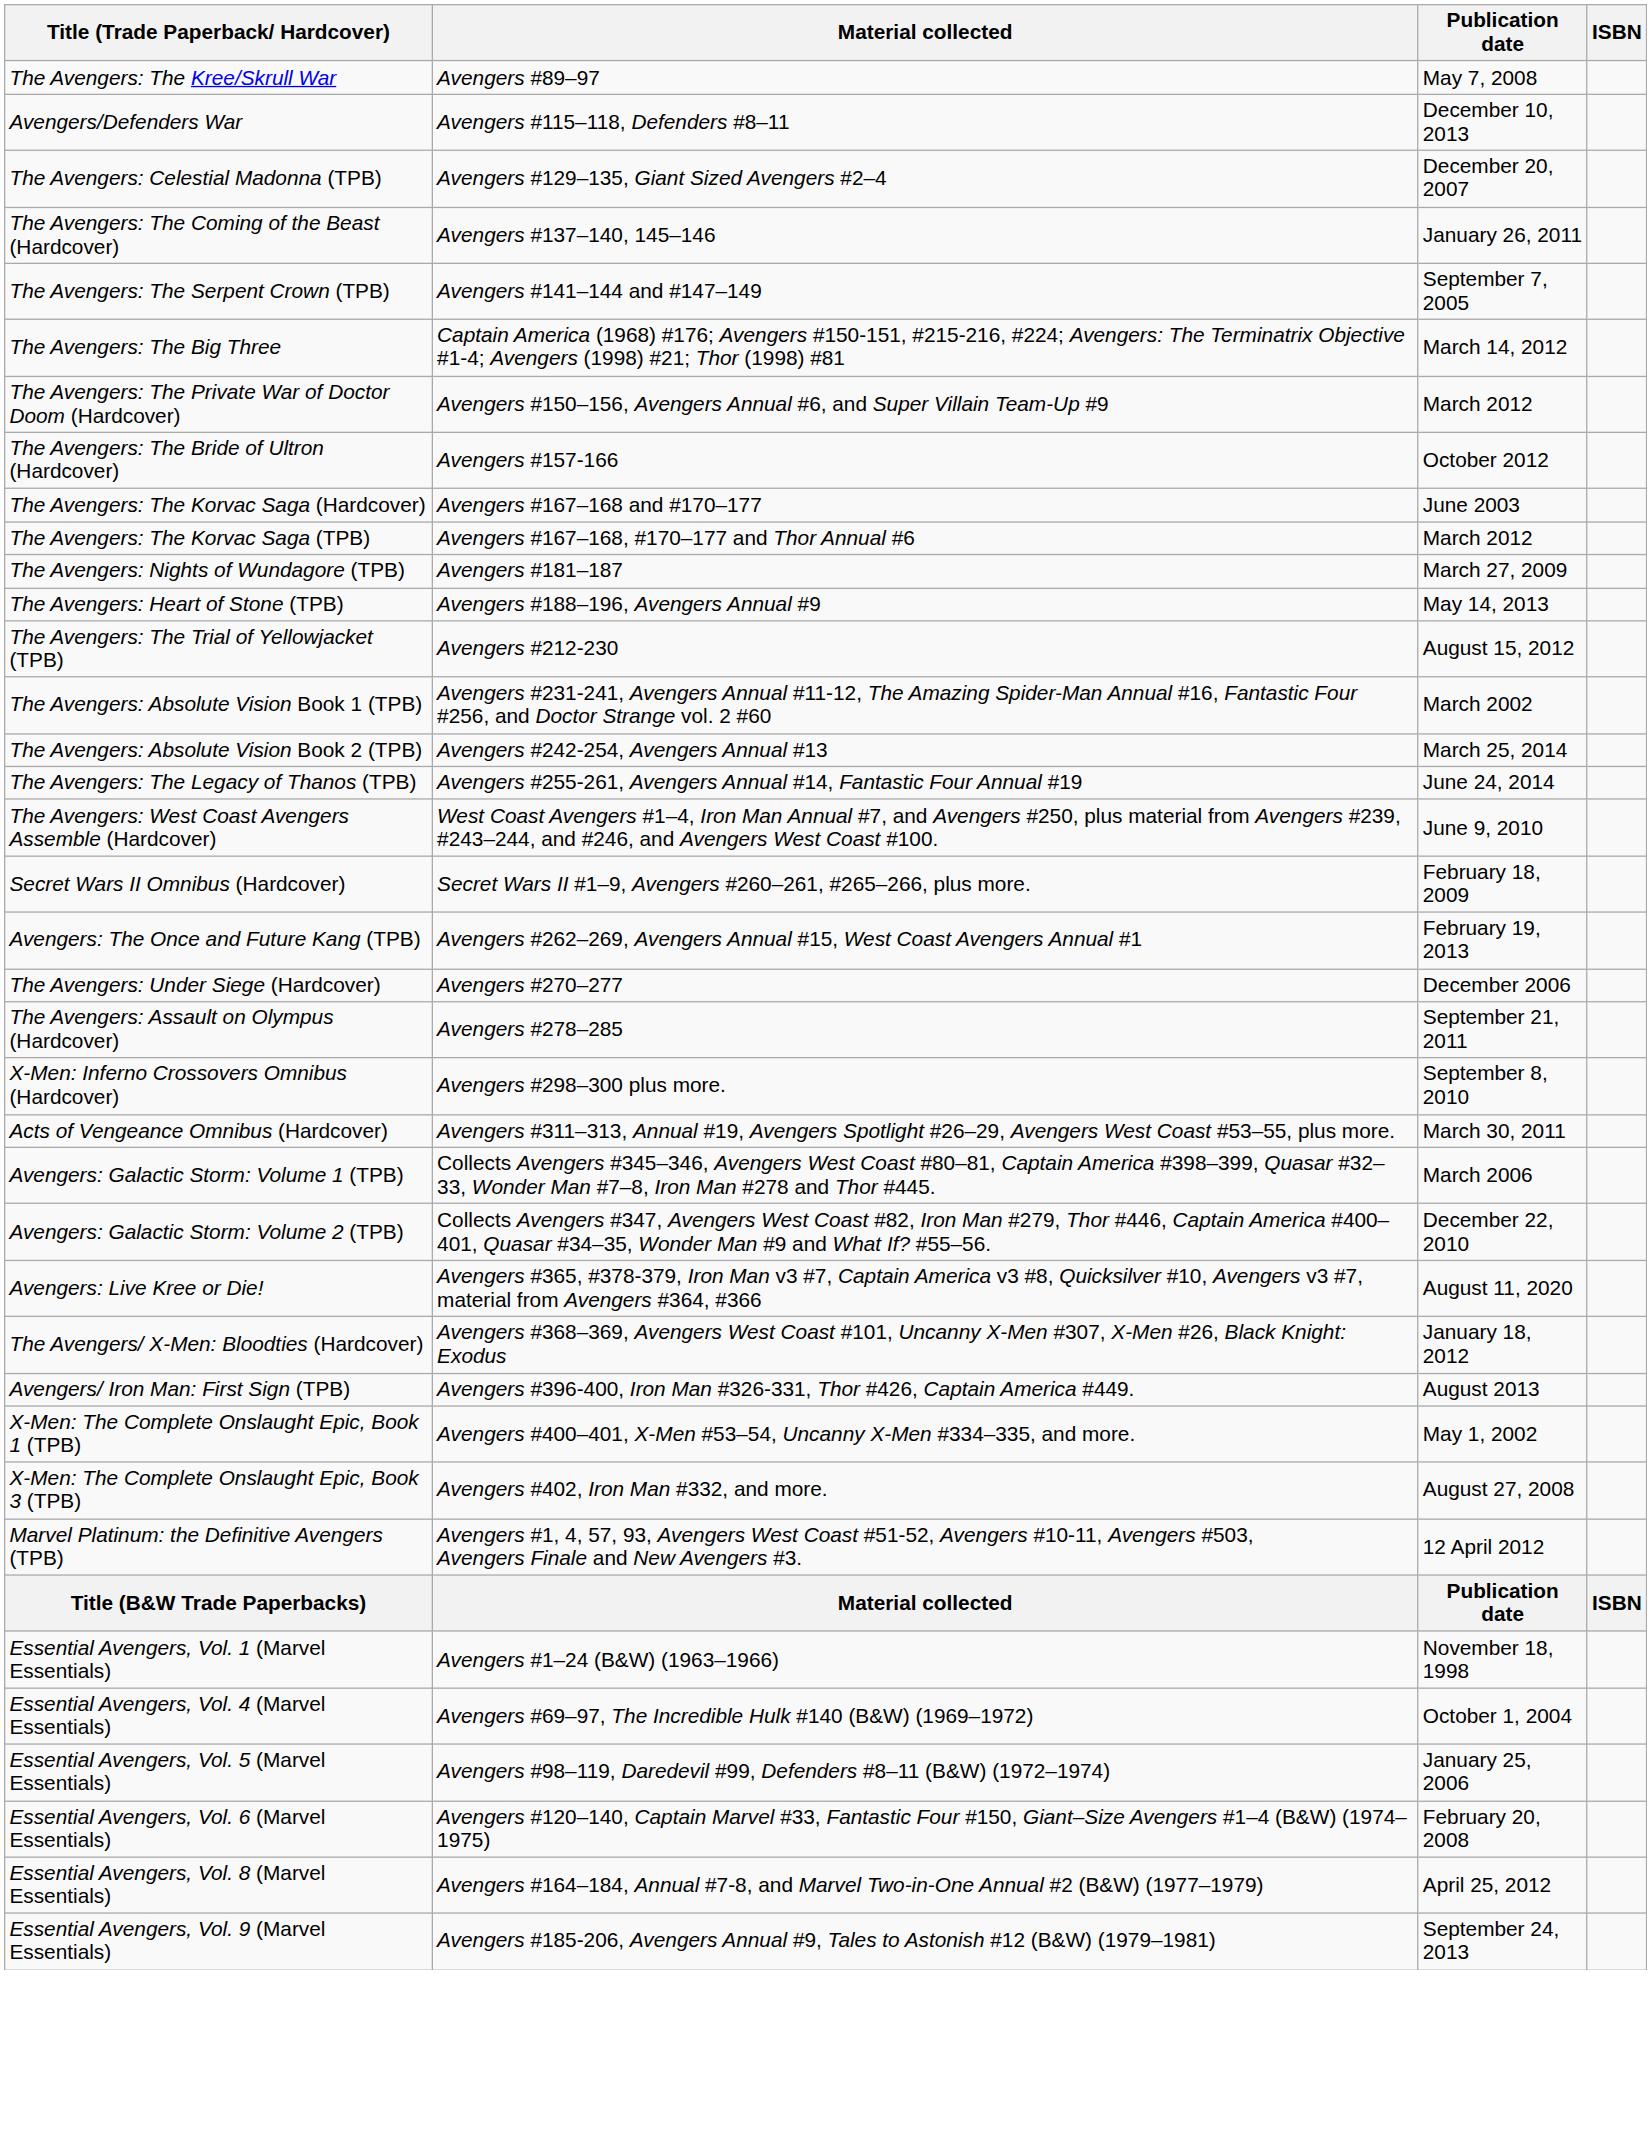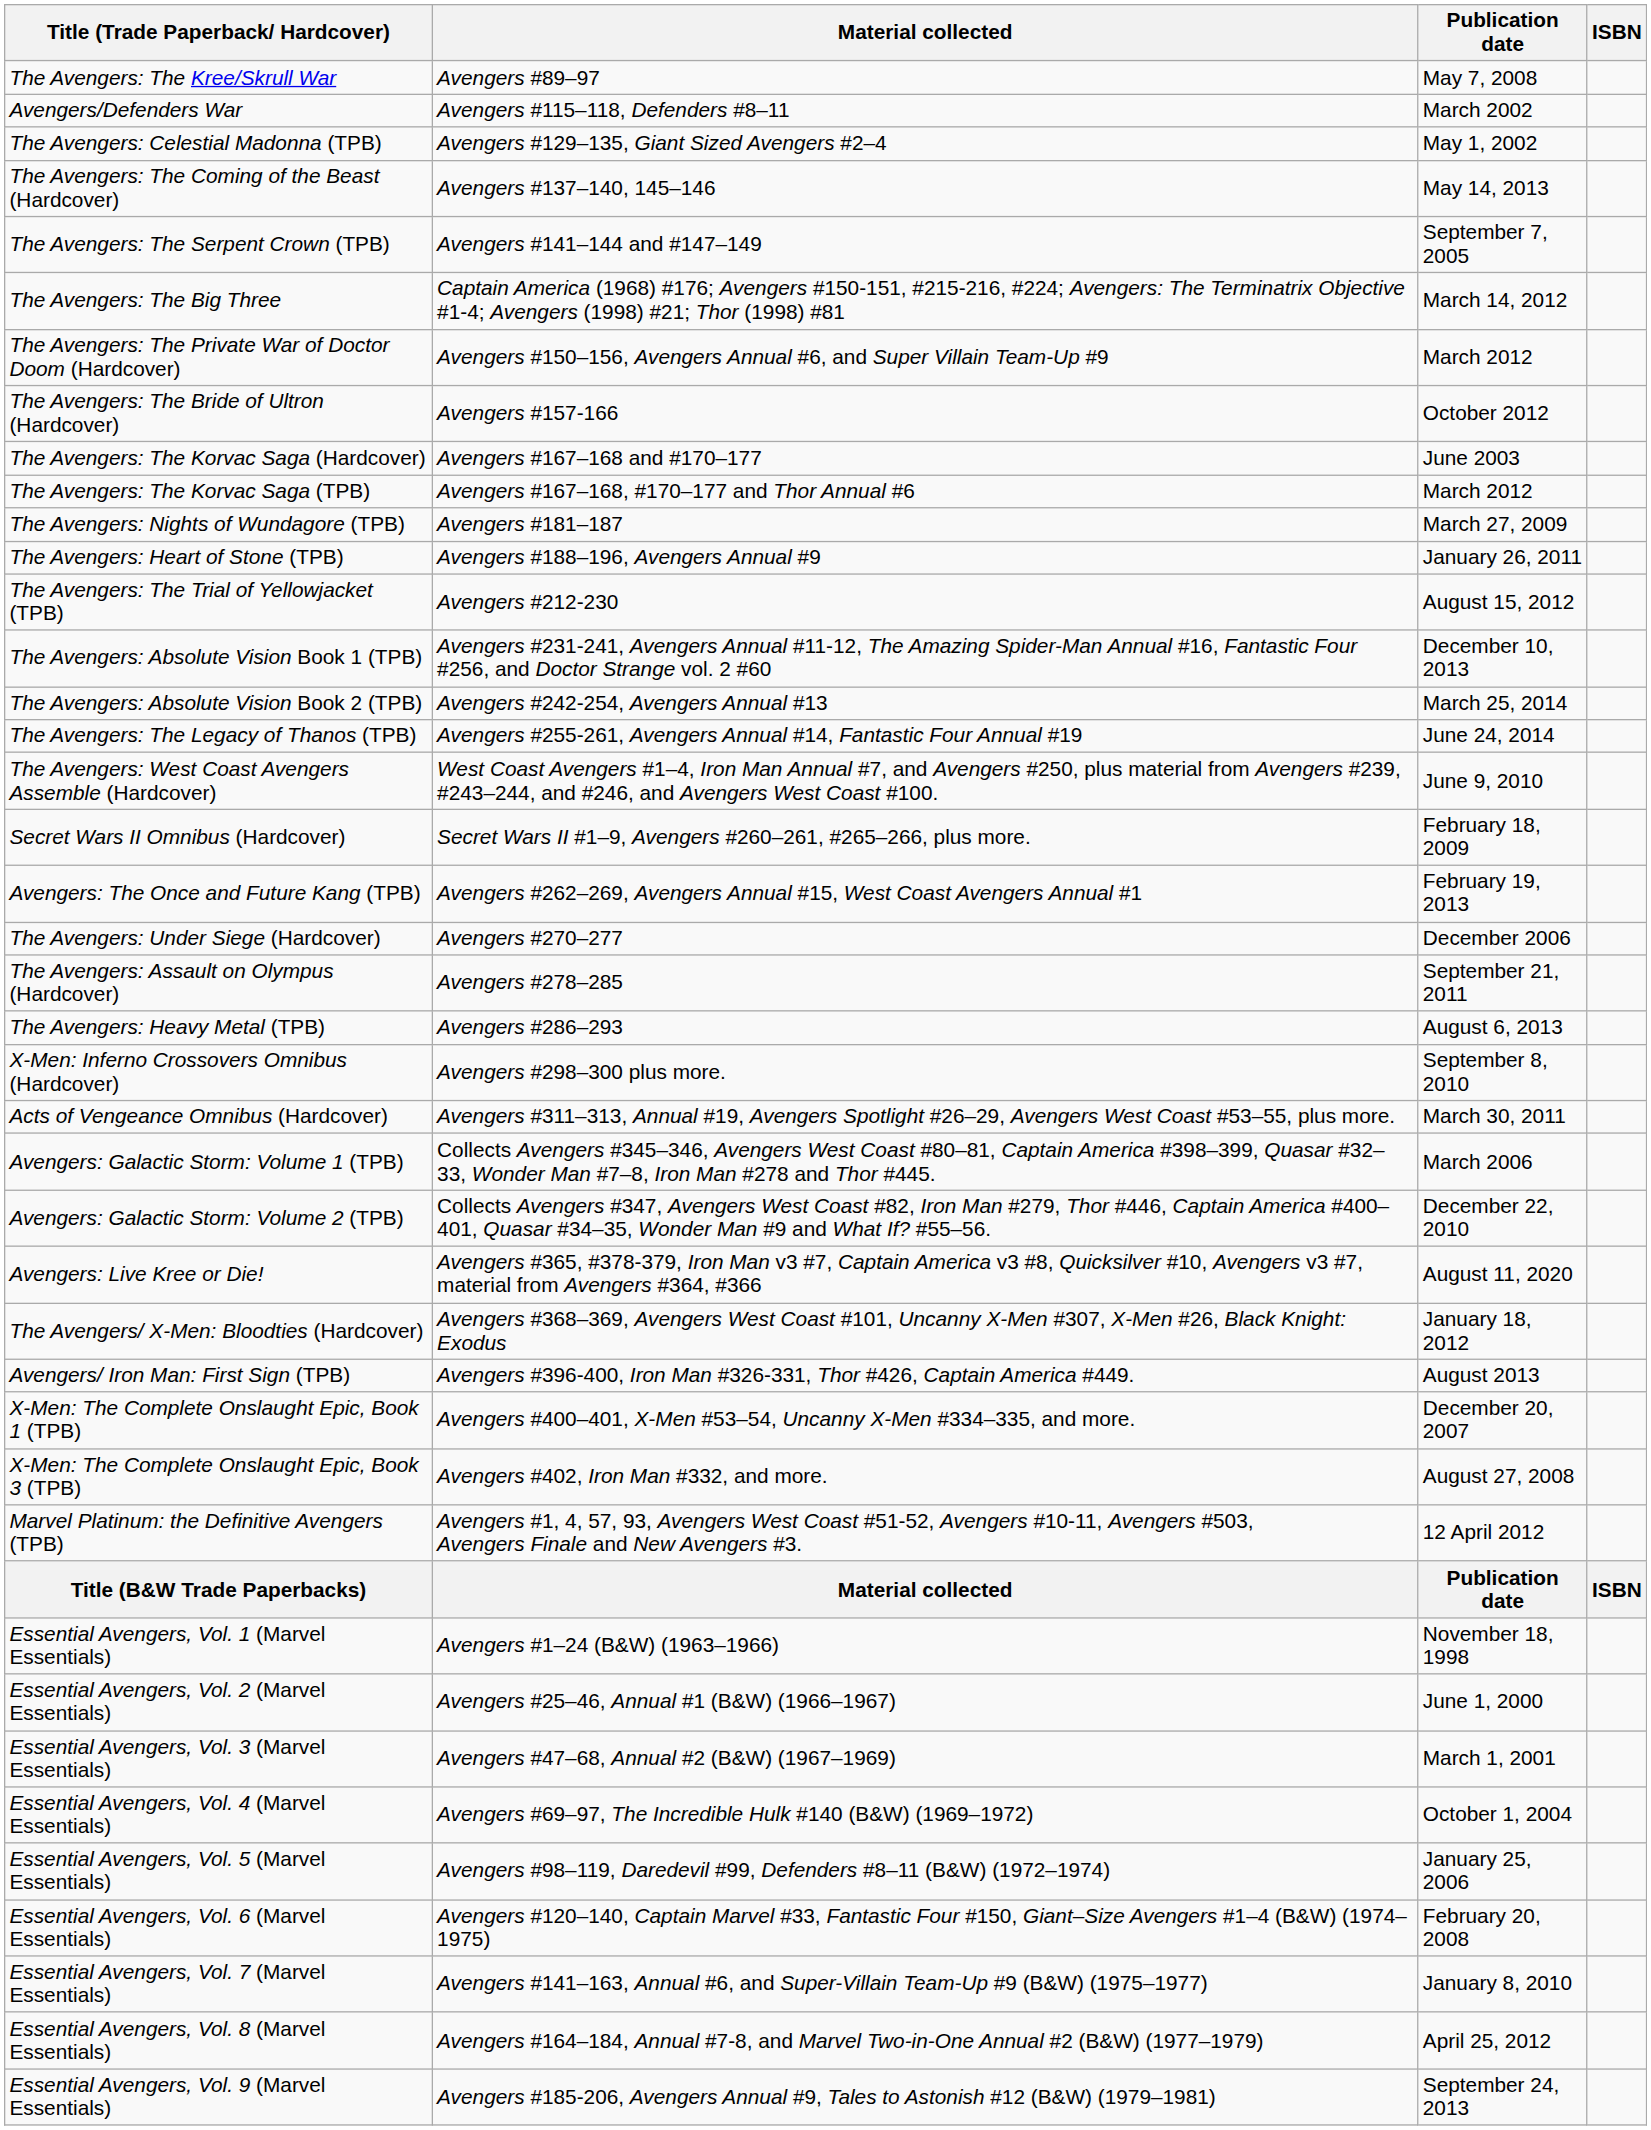 <table class="wikitable" style="width:100%;">
 <tr>
 <th>Title (Trade Paperback/ Hardcover)</th>
 <th>Material collected</th>
 <th>Publication date</th>
 <th>ISBN</th>
 </tr>
 <tr>
 <td><em>The Avengers: The <a href='#'>Kree/Skrull War</a></em></td>
 <td><em>Avengers</em> #89–97</td>
 <td>May 7, 2008</td>
 <td></td>
 </tr>
 <tr>
 <td><em>Avengers/Defenders War</em></td>
 <td><em>Avengers</em> #115–118, <em>Defenders</em> #8–11</td>
-<td>December 10, 2013</td>
+<td>March 2002</td>
 <td></td>
 </tr>
 <tr>
 <td><em>The Avengers: Celestial Madonna</em> (TPB)</td>
 <td><em>Avengers</em> #129–135, <em>Giant Sized Avengers</em> #2–4</td>
-<td>December 20, 2007</td>
+<td>May 1, 2002</td>
 <td></td>
 </tr>
 <tr>
 <td><em>The Avengers: The Coming of the Beast</em> (Hardcover)</td>
 <td><em>Avengers</em> #137–140, 145–146</td>
-<td>January 26, 2011</td>
+<td>May 14, 2013</td>
 <td></td>
 </tr>
 <tr>
 <td><em>The Avengers: The Serpent Crown</em> (TPB)</td>
 <td><em>Avengers</em> #141–144 and #147–149</td>
 <td>September 7, 2005</td>
 <td></td>
 </tr>
 <tr>
 <td><em>The Avengers: The Big Three</em></td>
 <td><em>Captain America</em> (1968) #176; <em>Avengers</em> #150-151, #215-216, #224; <em>Avengers: The Terminatrix Objective</em> #1-4; <em>Avengers</em> (1998) #21; <em>Thor</em> (1998) #81</td>
 <td>March 14, 2012</td>
 <td></td>
 </tr>
 <tr>
 <td><em>The Avengers: The Private War of Doctor Doom</em> (Hardcover)</td>
 <td><em>Avengers</em> #150–156, <em>Avengers Annual</em> #6, and <em>Super Villain Team-Up</em> #9</td>
 <td>March 2012</td>
 <td></td>
 </tr>
 <tr>
 <td><em>The Avengers: The Bride of Ultron</em> (Hardcover)</td>
 <td><em>Avengers</em> #157-166</td>
 <td>October 2012</td>
 <td></td>
 </tr>
 <tr>
 <td><em>The Avengers: The Korvac Saga</em> (Hardcover)</td>
 <td><em>Avengers</em> #167–168 and #170–177</td>
 <td>June 2003</td>
 <td></td>
 </tr>
 <tr>
 <td><em>The Avengers: The Korvac Saga</em> (TPB)</td>
 <td><em>Avengers</em> #167–168, #170–177 and <em>Thor Annual</em> #6</td>
 <td>March 2012</td>
 <td></td>
 </tr>
 <tr>
 <td><em>The Avengers: Nights of Wundagore</em> (TPB)</td>
 <td><em>Avengers</em> #181–187</td>
 <td>March 27, 2009</td>
 <td></td>
 </tr>
 <tr>
 <td><em>The Avengers: Heart of Stone</em> (TPB)</td>
 <td><em>Avengers</em> #188–196, <em>Avengers Annual</em> #9</td>
-<td>May 14, 2013</td>
+<td>January 26, 2011</td>
 <td></td>
 </tr>
 <tr>
 <td><em>The Avengers: The Trial of Yellowjacket</em> (TPB)</td>
 <td><em>Avengers</em> #212-230</td>
 <td>August 15, 2012</td>
 <td></td>
 </tr>
 <tr>
 <td><em>The Avengers: Absolute Vision</em> Book 1 (TPB)</td>
 <td><em>Avengers</em> #231-241, <em>Avengers Annual</em> #11-12, <em>The Amazing Spider-Man Annual</em> #16, <em>Fantastic Four</em> #256, and <em>Doctor Strange</em> vol. 2 #60</td>
-<td>March 2002</td>
+<td>December 10, 2013</td>
 <td></td>
 </tr>
 <tr>
 <td><em>The Avengers: Absolute Vision</em> Book 2 (TPB)</td>
 <td><em>Avengers</em> #242-254, <em>Avengers Annual</em> #13</td>
 <td>March 25, 2014</td>
 <td></td>
 </tr>
 <tr>
 <td><em>The Avengers: The Legacy of Thanos</em> (TPB)</td>
 <td><em>Avengers</em> #255-261, <em>Avengers Annual</em> #14, <em>Fantastic Four Annual</em> #19</td>
 <td>June 24, 2014</td>
 <td></td>
 </tr>
 <tr>
 <td><em>The Avengers: West Coast Avengers Assemble</em> (Hardcover)</td>
 <td><em>West Coast Avengers</em> #1–4, <em>Iron Man Annual </em>#7, and <em>Avengers</em> #250, plus material from <em>Avengers</em> #239, #243–244, and #246, and <em>Avengers West Coast</em> #100.</td>
 <td>June 9, 2010</td>
 <td></td>
 </tr>
 <tr>
 <td><em>Secret Wars II Omnibus</em> (Hardcover)</td>
 <td><em>Secret Wars II</em> #1–9, <em>Avengers</em> #260–261, #265–266, plus more.</td>
 <td>February 18, 2009</td>
 <td></td>
 </tr>
 <tr>
 <td><em>Avengers: The Once and Future Kang</em> (TPB)</td>
 <td><em>Avengers</em> #262–269, <em>Avengers Annual</em> #15, <em>West Coast Avengers Annual</em> #1</td>
 <td>February 19, 2013</td>
 <td></td>
 </tr>
 <tr>
 <td><em>The Avengers: Under Siege</em> (Hardcover)</td>
 <td><em>Avengers</em> #270–277</td>
 <td>December 2006</td>
 <td></td>
 </tr>
 <tr>
 <td><em>The Avengers: Assault on Olympus</em> (Hardcover)</td>
 <td><em>Avengers</em> #278–285</td>
 <td>September 21, 2011</td>
+<td></td>
+</tr>
+<tr>
+<td><em>The Avengers: Heavy Metal</em> (TPB)</td>
+<td><em>Avengers</em> #286–293</td>
+<td>August 6, 2013</td>
 <td></td>
 </tr>
 <tr>
 <td><em>X-Men: Inferno Crossovers Omnibus</em> (Hardcover)</td>
 <td><em>Avengers</em> #298–300 plus more.</td>
 <td>September 8, 2010</td>
 <td></td>
 </tr>
 <tr>
 <td><em>Acts of Vengeance Omnibus</em> (Hardcover)</td>
 <td><em>Avengers</em> #311–313, <em>Annual</em> #19, <em>Avengers Spotlight</em> #26–29, <em>Avengers West Coast</em> #53–55, plus more.</td>
 <td>March 30, 2011</td>
 <td></td>
 </tr>
 <tr>
 <td><em>Avengers: Galactic Storm: Volume 1</em> (TPB)</td>
 <td>Collects <em>Avengers</em> #345–346, <em>Avengers West Coast</em> #80–81, <em>Captain America</em> #398–399, <em>Quasar</em> #32–33, <em>Wonder Man</em> #7–8, <em>Iron Man</em> #278 and <em>Thor</em> #445.</td>
 <td>March 2006</td>
 <td></td>
 </tr>
 <tr>
 <td><em>Avengers: Galactic Storm: Volume 2 </em> (TPB)</td>
 <td>Collects <em>Avengers</em> #347, <em>Avengers West Coast</em> #82, <em>Iron Man</em> #279, <em>Thor</em> #446, <em>Captain America</em> #400–401, <em>Quasar</em> #34–35, <em>Wonder Man</em> #9 and <em>What If?</em> #55–56.</td>
 <td>December 22, 2010</td>
 <td></td>
 </tr>
 <tr>
 <td><em>Avengers: Live Kree or Die!</em></td>
 <td><em>Avengers</em> #365, #378-379, <em>Iron Man</em> v3 #7, <em>Captain America</em> v3 #8, <em>Quicksilver</em> #10, <em>Avengers</em> v3 #7, material from <em>Avengers</em> #364, #366</td>
 <td>August 11, 2020</td>
 <td></td>
 </tr>
 <tr>
 <td><em>The Avengers/ X-Men: Bloodties</em> (Hardcover)</td>
 <td><em>Avengers</em> #368–369, <em>Avengers West Coast</em> #101, <em>Uncanny X-Men</em> #307, <em>X-Men</em> #26, <em>Black Knight: Exodus</em></td>
 <td>January 18, 2012</td>
 <td></td>
 </tr>
 <tr>
 <td><em>Avengers/ Iron Man: First Sign</em> (TPB)</td>
 <td><em>Avengers</em> #396-400, <em>Iron Man</em> #326-331, <em>Thor</em> #426, <em>Captain America</em> #449.</td>
 <td>August 2013</td>
 <td></td>
 </tr>
 <tr>
 <td><em>X-Men: The Complete Onslaught Epic, Book 1</em> (TPB)</td>
 <td><em>Avengers</em> #400–401, <em>X-Men</em> #53–54, <em>Uncanny X-Men</em> #334–335, and more.</td>
-<td>May 1, 2002</td>
+<td>December 20, 2007</td>
 <td></td>
 </tr>
 <tr>
 <td><em>X-Men: The Complete Onslaught Epic, Book 3</em> (TPB)</td>
 <td><em>Avengers</em> #402, <em>Iron Man</em> #332, and more.</td>
 <td>August 27, 2008</td>
 <td></td>
 </tr>
 <tr>
 <td><em>Marvel Platinum: the Definitive Avengers</em> (TPB)</td>
 <td><em>Avengers</em> #1, 4, 57, 93, <em>Avengers West Coast</em> #51-52, <em>Avengers</em> #10-11, <em>Avengers</em> #503,<br><em>Avengers Finale</em> and <em>New Avengers</em> #3.</td>
 <td>12 April 2012</td>
 <td></td>
 </tr>
 <tr>
 <th>Title (B&W Trade Paperbacks)</th>
 <th>Material collected</th>
 <th>Publication date</th>
 <th>ISBN</th>
 </tr>
 <tr>
 <td><em>Essential Avengers, Vol. 1</em> (Marvel Essentials)</td>
 <td><em>Avengers</em>  #1–24 (B&W) (1963–1966)</td>
 <td>November 18, 1998</td>
 <td></td>
 </tr>
 <tr>
+<td><em>Essential Avengers, Vol. 2</em> (Marvel Essentials)</td>
+<td><em>Avengers</em> #25–46, <em>Annual</em> #1 (B&W) (1966–1967)</td>
+<td>June 1, 2000</td>
+<td></td>
+</tr>
+<tr>
+<td><em>Essential Avengers, Vol. 3</em> (Marvel Essentials)</td>
+<td><em>Avengers</em> #47–68, <em>Annual</em> #2 (B&W) (1967–1969)</td>
+<td>March 1, 2001</td>
+<td></td>
+</tr>
+<tr>
 <td><em>Essential Avengers, Vol. 4</em> (Marvel Essentials)</td>
 <td><em>Avengers</em> #69–97, <em>The Incredible Hulk</em> #140 (B&W) (1969–1972)</td>
 <td>October 1, 2004</td>
 <td></td>
 </tr>
 <tr>
 <td><em>Essential Avengers, Vol. 5</em> (Marvel Essentials)</td>
 <td><em>Avengers</em> #98–119, <em>Daredevil</em> #99, <em>Defenders</em> #8–11 (B&W) (1972–1974)</td>
 <td>January 25, 2006</td>
 <td></td>
 </tr>
 <tr>
 <td><em>Essential Avengers, Vol. 6</em> (Marvel Essentials)</td>
 <td><em>Avengers</em> #120–140, <em>Captain Marvel</em> #33, <em>Fantastic Four</em> #150, <em>Giant–Size Avengers</em> #1–4 (B&W) (1974–1975)</td>
 <td>February 20, 2008</td>
 <td></td>
 </tr>
 <tr>
+<td><em>Essential Avengers, Vol. 7</em> (Marvel Essentials)</td>
+<td><em>Avengers</em> #141–163, <em>Annual</em> #6, and <em>Super-Villain Team-Up</em> #9 (B&W) (1975–1977)</td>
+<td>January 8, 2010</td>
+<td></td>
+</tr>
+<tr>
 <td><em>Essential Avengers, Vol. 8</em> (Marvel Essentials)</td>
 <td><em>Avengers</em> #164–184, <em>Annual</em> #7-8, and <em>Marvel Two-in-One Annual</em> #2 (B&W) (1977–1979)</td>
 <td>April 25, 2012</td>
 <td></td>
 </tr>
 <tr>
 <td><em>Essential Avengers, Vol. 9</em> (Marvel Essentials)</td>
 <td><em>Avengers</em> #185-206, <em>Avengers Annual</em> #9, <em>Tales to Astonish</em> #12 (B&W) (1979–1981)</td>
 <td>September 24, 2013</td>
 <td></td>
 </tr>
 </table>
